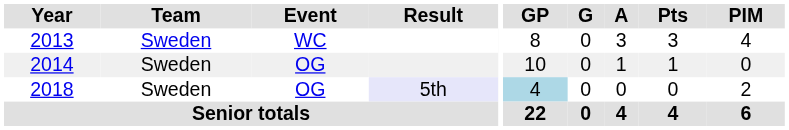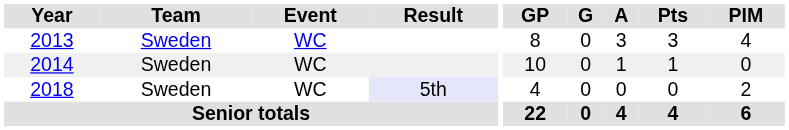 <table border="0" cellpadding="1" cellspacing="0" ID="Table3" style="text-align:center; width:40em">
 <tr ALIGN="center" bgcolor="#e0e0e0">
 <th>Year</th>
 <th>Team</th>
 <th>Event</th>
 <th>Result</th>
 <th rowspan="99" bgcolor="#ffffff"></th>
 <th>GP</th>
 <th>G</th>
 <th>A</th>
 <th>Pts</th>
 <th>PIM</th>
 </tr>
 <tr>
 <td><a href='#'>2013</a></td>
 <td><a href='#'>Sweden</a></td>
 <td><a href='#'>WC</a></td>
 <td></td>
 <td>8</td>
 <td>0</td>
 <td>3</td>
 <td>3</td>
 <td>4</td>
 </tr>
 <tr bgcolor="#f0f0f0">
 <td><a href='#'>2014</a></td>
 <td>Sweden</td>
-<td><a href='#'>OG</a></td>
+<td>WC</td>
 <td></td>
 <td>10</td>
 <td>0</td>
 <td>1</td>
 <td>1</td>
 <td>0</td>
 </tr>
 <tr>
 <td><a href='#'>2018</a></td>
 <td>Sweden</td>
-<td><a href='#'>OG</a></td>
+<td>WC</td>
 <td style="background: lavender;">5th</td>
-<td style="background: lightblue;">4</td>
+<td>4</td>
 <td>0</td>
 <td>0</td>
 <td>0</td>
 <td>2</td>
 </tr>
 <tr bgcolor="#e0e0e0">
 <th colspan="4">Senior totals</th>
 <th>22</th>
 <th>0</th>
 <th>4</th>
 <th>4</th>
 <th>6</th>
 </tr>
 </table>
